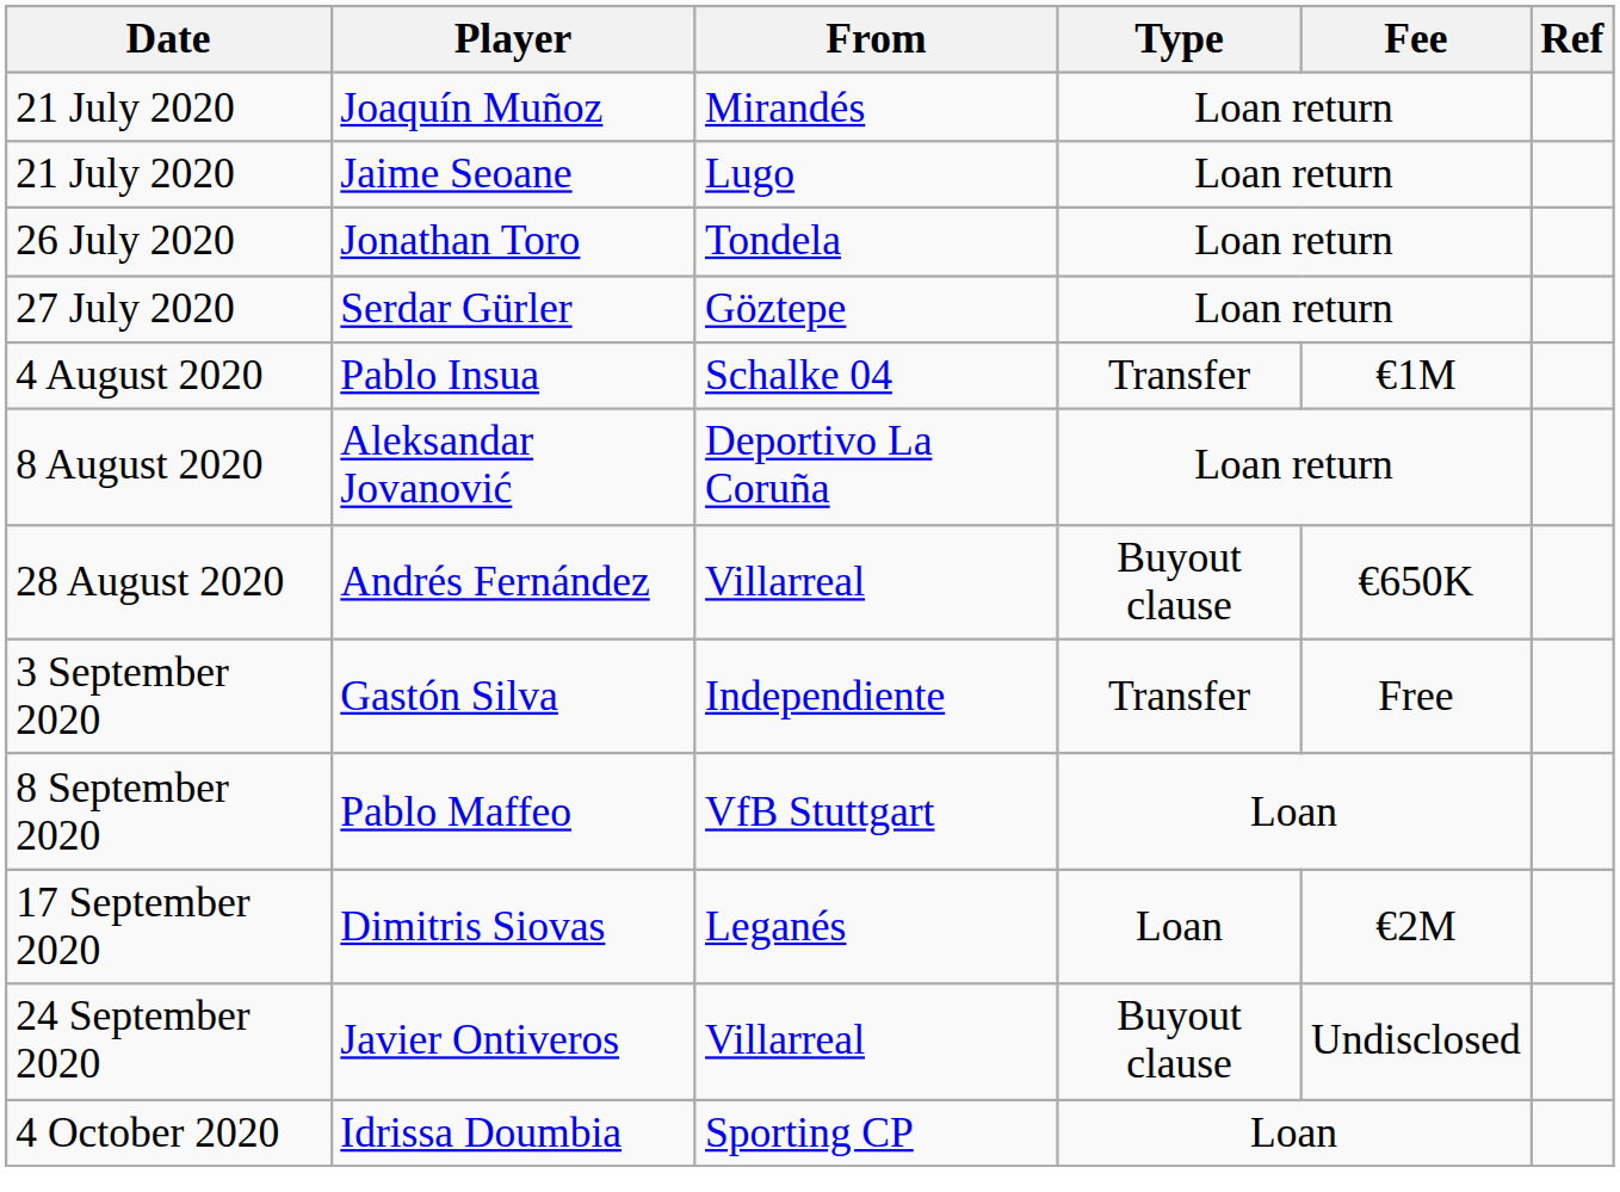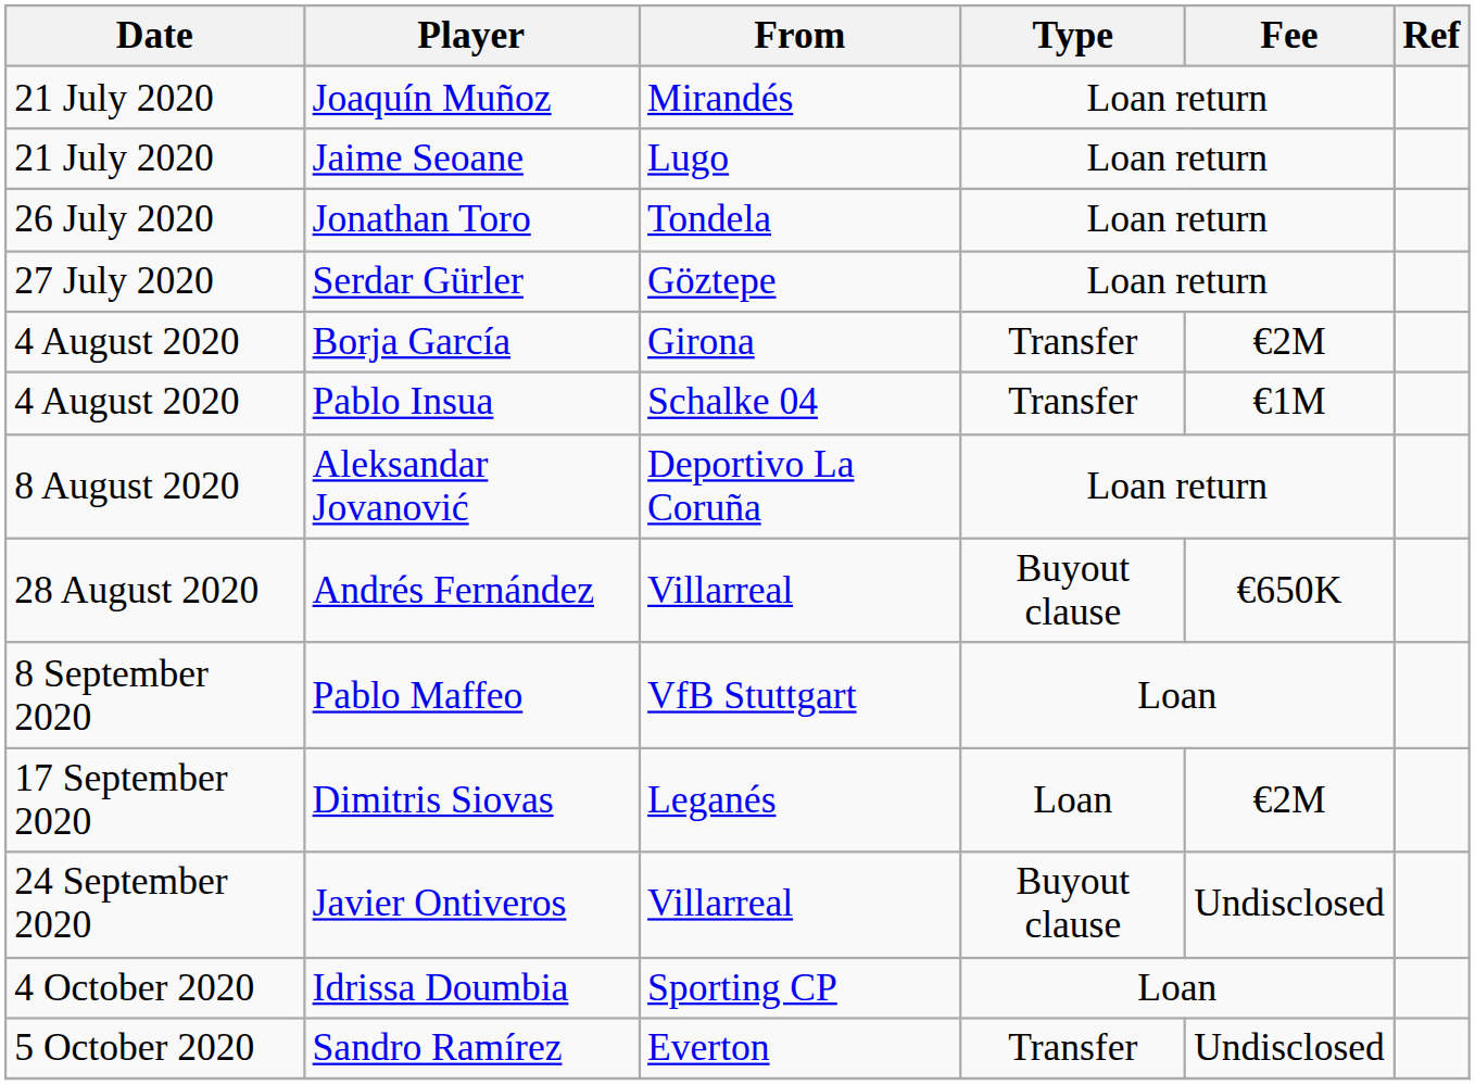 <table class="wikitable">
 <tr>
 <th>Date</th>
 <th>Player</th>
 <th>From</th>
 <th>Type</th>
 <th>Fee</th>
 <th>Ref</th>
 </tr>
 <tr>
 <td>21 July 2020</td>
 <td> <a href='#'>Joaquín Muñoz</a></td>
 <td><a href='#'>Mirandés</a></td>
 <td align=center colspan=2>Loan return</td>
 <td align=center></td>
 </tr>
 <tr>
 <td>21 July 2020</td>
 <td> <a href='#'>Jaime Seoane</a></td>
 <td><a href='#'>Lugo</a></td>
 <td align=center colspan=2>Loan return</td>
 <td align=center></td>
 </tr>
 <tr>
 <td>26 July 2020</td>
 <td> <a href='#'>Jonathan Toro</a></td>
 <td> <a href='#'>Tondela</a></td>
 <td align=center colspan=2>Loan return</td>
 <td align=center></td>
 </tr>
 <tr>
 <td>27 July 2020</td>
 <td> <a href='#'>Serdar Gürler</a></td>
 <td> <a href='#'>Göztepe</a></td>
 <td align=center colspan=2>Loan return</td>
 <td align=center></td>
 </tr>
 <tr>
 <td>4 August 2020</td>
+<td> <a href='#'>Borja García</a></td>
+<td><a href='#'>Girona</a></td>
+<td align=center>Transfer</td>
+<td align=center>€2M</td>
+<td align=center></td>
+</tr>
+<tr>
+<td>4 August 2020</td>
 <td> <a href='#'>Pablo Insua</a></td>
 <td> <a href='#'>Schalke 04</a></td>
 <td align=center>Transfer</td>
 <td align=center>€1M</td>
 <td align=center></td>
 </tr>
 <tr>
 <td>8 August 2020</td>
 <td> <a href='#'>Aleksandar Jovanović</a></td>
 <td><a href='#'>Deportivo La Coruña</a></td>
 <td align=center colspan=2>Loan return</td>
 <td align=center></td>
 </tr>
 <tr>
 <td>28 August 2020</td>
 <td> <a href='#'>Andrés Fernández</a></td>
 <td><a href='#'>Villarreal</a></td>
 <td align=center>Buyout clause</td>
 <td align=center>€650K</td>
-<td align=center></td>
-</tr>
-<tr>
-<td>3 September 2020</td>
-<td> <a href='#'>Gastón Silva</a></td>
-<td> <a href='#'>Independiente</a></td>
-<td align=center>Transfer</td>
-<td align=center>Free</td>
 <td align=center></td>
 </tr>
 <tr>
 <td>8 September 2020</td>
 <td> <a href='#'>Pablo Maffeo</a></td>
 <td> <a href='#'>VfB Stuttgart</a></td>
 <td align=center colspan=2>Loan</td>
 <td align=center></td>
 </tr>
 <tr>
 <td>17 September 2020</td>
 <td> <a href='#'>Dimitris Siovas</a></td>
 <td><a href='#'>Leganés</a></td>
 <td align=center>Loan</td>
 <td align=center>€2M</td>
 <td align=center></td>
 </tr>
 <tr>
 <td>24 September 2020</td>
 <td> <a href='#'>Javier Ontiveros</a></td>
 <td><a href='#'>Villarreal</a></td>
 <td align=center>Buyout clause</td>
 <td align=center>Undisclosed</td>
 <td></td>
 </tr>
 <tr>
 <td>4 October 2020</td>
 <td> <a href='#'>Idrissa Doumbia</a></td>
 <td> <a href='#'>Sporting CP</a></td>
 <td align=center colspan=2>Loan</td>
 <td></td>
 </tr>
 <tr>
+<td>5 October 2020</td>
+<td> <a href='#'>Sandro Ramírez</a></td>
+<td> <a href='#'>Everton</a></td>
+<td align=center>Transfer</td>
+<td align=center>Undisclosed</td>
+<td></td>
+</tr>
+<tr>
 </tr>
 </table>
